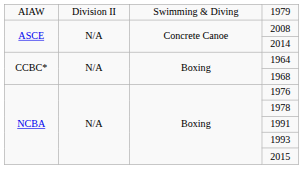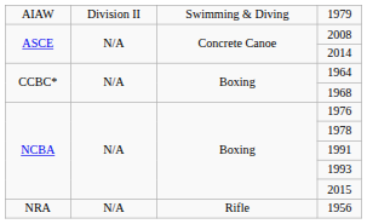 <table class="wikitable" width="75%">
 <tr style="text-align:center">
 <td>AIAW</td>
 <td>Division II</td>
 <td>Swimming & Diving</td>
 <td>1979</td>
 </tr>
 <tr style="text-align:center">
 <td rowspan="2"><a href='#'>ASCE</a></td>
 <td rowspan="2">N/A</td>
 <td rowspan="2">Concrete Canoe</td>
 <td>2008</td>
 </tr>
 <tr style="text-align:center">
 <td>2014</td>
 </tr>
 <tr style="text-align:center">
 <td rowspan="2">CCBC*</td>
 <td rowspan="2">N/A</td>
 <td rowspan="2">Boxing</td>
 <td>1964</td>
 </tr>
 <tr style="text-align:center">
 <td>1968</td>
 </tr>
 <tr style="text-align:center">
 <td rowspan="5"><a href='#'>NCBA</a></td>
 <td rowspan="5">N/A</td>
 <td rowspan="5">Boxing</td>
 <td>1976</td>
 </tr>
 <tr style="text-align:center">
 <td>1978</td>
 </tr>
 <tr style="text-align:center">
 <td>1991</td>
 </tr>
 <tr style="text-align:center">
 <td>1993</td>
 </tr>
 <tr style="text-align:center">
 <td>2015</td>
 </tr>
+<tr style="text-align:center">
+<td>NRA</td>
+<td>N/A</td>
+<td>Rifle</td>
+<td>1956</td>
+</tr>
 </table>
